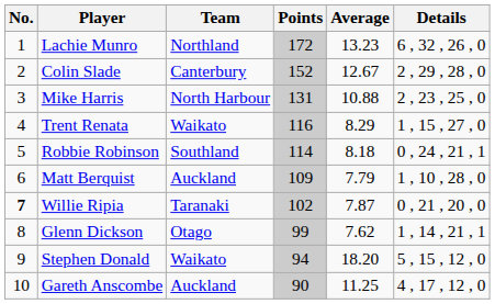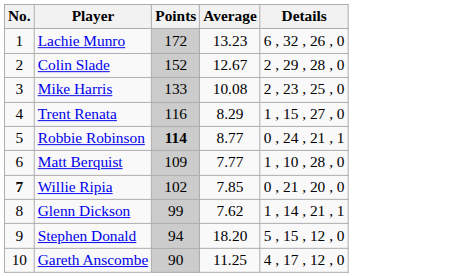 <table class="wikitable sortable" style="text-align:center">
 <tr>
 <th>No.</th>
 <th>Player</th>
-<th>Team</th>
 <th>Points</th>
 <th>Average</th>
 <th>Details</th>
 </tr>
 <tr>
 <td>1</td>
 <td style="text-align:left"><a href='#'>Lachie Munro</a></td>
-<td style="text-align:left"><a href='#'>Northland</a></td>
 <td style="background:#ccc">172</td>
 <td>13.23</td>
 <td>6 , 32 , 26 , 0 </td>
 </tr>
 <tr>
 <td>2</td>
 <td style="text-align:left"><a href='#'>Colin Slade</a></td>
-<td style="text-align:left"><a href='#'>Canterbury</a></td>
 <td style="background:#ccc">152</td>
 <td>12.67</td>
 <td>2 , 29 , 28 , 0 </td>
 </tr>
 <tr>
 <td>3</td>
 <td style="text-align:left"><a href='#'>Mike Harris</a></td>
-<td style="text-align:left"><a href='#'>North Harbour</a></td>
-<td style="background:#ccc">131 </td>
-<td>10.88</td>
+<td style="background:#ccc">133 </td>
+<td>10.08</td>
 <td>2 , 23 , 25  , 0 </td>
 </tr>
 <tr>
 <td>4</td>
 <td style="text-align:left"><a href='#'>Trent Renata</a></td>
-<td style="text-align:left"><a href='#'>Waikato</a></td>
 <td style="background:#ccc">116</td>
 <td>8.29</td>
 <td>1 , 15 , 27 , 0 </td>
 </tr>
 <tr>
 <td>5</td>
 <td style="text-align:left"><a href='#'>Robbie Robinson</a></td>
-<td style="text-align:left"><a href='#'>Southland</a></td>
-<td style="background:#ccc">114 </td>
-<td>8.18</td>
+<td style="background:#ccc"><strong>114 </strong></td>
+<td>8.77</td>
 <td>0 , 24  , 21 , 1 </td>
 </tr>
 <tr>
 <td>6</td>
 <td style="text-align:left"><a href='#'>Matt Berquist</a></td>
-<td style="text-align:left"><a href='#'>Auckland</a></td>
 <td style="background:#ccc">109</td>
-<td>7.79</td>
+<td>7.77</td>
 <td>1 , 10 , 28 , 0 </td>
 </tr>
 <tr>
 <td><strong>7</strong></td>
 <td style="text-align:left"><a href='#'>Willie Ripia</a></td>
-<td style="text-align:left"><a href='#'>Taranaki</a></td>
 <td style="background:#ccc">102</td>
-<td>7.87</td>
+<td>7.85</td>
 <td>0 , 21 , 20 , 0 </td>
 </tr>
 <tr>
 <td>8</td>
 <td style="text-align:left"><a href='#'>Glenn Dickson</a></td>
-<td style="text-align:left"><a href='#'>Otago</a></td>
 <td style="background:#ccc">99</td>
 <td>7.62</td>
 <td>1 , 14 , 21 , 1 </td>
 </tr>
 <tr>
 <td>9</td>
 <td style="text-align:left"><a href='#'>Stephen Donald</a></td>
-<td style="text-align:left"><a href='#'>Waikato</a></td>
 <td style="background:#ccc">94</td>
 <td>18.20</td>
 <td>5 , 15 , 12 , 0 </td>
 </tr>
 <tr>
 <td>10</td>
 <td style="text-align:left"><a href='#'>Gareth Anscombe</a></td>
-<td style="text-align:left"><a href='#'>Auckland</a></td>
 <td style="background:#ccc">90</td>
 <td>11.25</td>
 <td>4 , 17 , 12 , 0 </td>
 </tr>
 </table>
